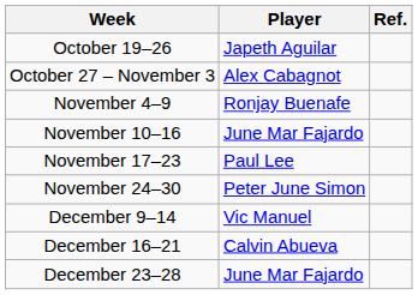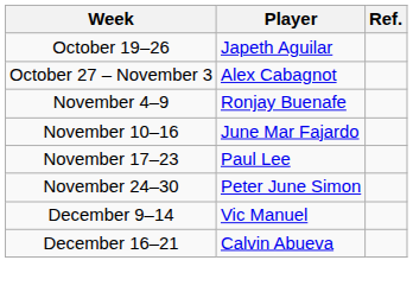 <table class="wikitable" border="1">
 <tr>
 <th>Week</th>
 <th>Player</th>
 <th>Ref.</th>
 </tr>
 <tr>
 <td align=center>October 19–26</td>
 <td><a href='#'>Japeth Aguilar</a> </td>
 <td align=center></td>
 </tr>
 <tr>
 <td align=center>October 27 – November 3</td>
 <td><a href='#'>Alex Cabagnot</a> </td>
 <td align=center></td>
 </tr>
 <tr>
 <td align=center>November 4–9</td>
 <td><a href='#'>Ronjay Buenafe</a> </td>
 <td align=center></td>
 </tr>
 <tr>
 <td align=center>November 10–16</td>
 <td><a href='#'>June Mar Fajardo</a> </td>
 <td align=center></td>
 </tr>
 <tr>
 <td align=center>November 17–23</td>
 <td><a href='#'>Paul Lee</a> </td>
 <td align=center></td>
 </tr>
 <tr>
 <td align=center>November 24–30</td>
 <td><a href='#'>Peter June Simon</a> </td>
 <td align=center></td>
 </tr>
 <tr>
 <td align=center>December 9–14</td>
 <td><a href='#'>Vic Manuel</a> </td>
 <td align=center></td>
 </tr>
 <tr>
 <td align=center>December 16–21</td>
 <td><a href='#'>Calvin Abueva</a> </td>
 <td align=center></td>
 </tr>
-<tr>
-<td align=center>December 23–28</td>
-<td><a href='#'>June Mar Fajardo</a> </td>
-<td align=center></td>
-</tr>
 </table>
